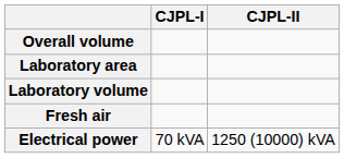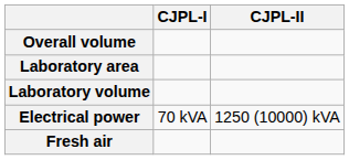 <table class=wikitable style="text-align:right">
 <tr>
 <th></th>
 <th>CJPL-I</th>
 <th>CJPL-II</th>
 </tr>
 <tr>
 <th>Overall volume</th>
 <td></td>
 <td></td>
 </tr>
 <tr>
 <th>Laboratory area</th>
 <td></td>
 <td></td>
 </tr>
 <tr>
 <th>Laboratory volume</th>
 <td></td>
 <td></td>
 </tr>
 <tr>
+<th>Electrical power</th>
+<td>70 kVA</td>
+<td>1250 (10000) kVA</td>
+</tr>
+<tr>
 <th>Fresh air</th>
 <td></td>
 <td></td>
 </tr>
-<tr>
-<th>Electrical power</th>
-<td>70 kVA</td>
-<td>1250 (10000) kVA</td>
-</tr>
 </table>
